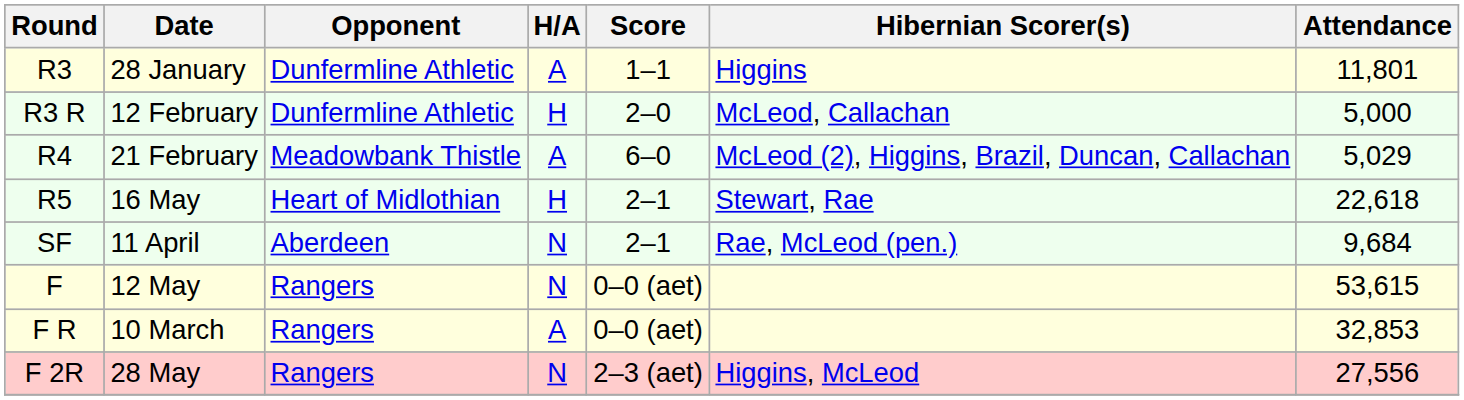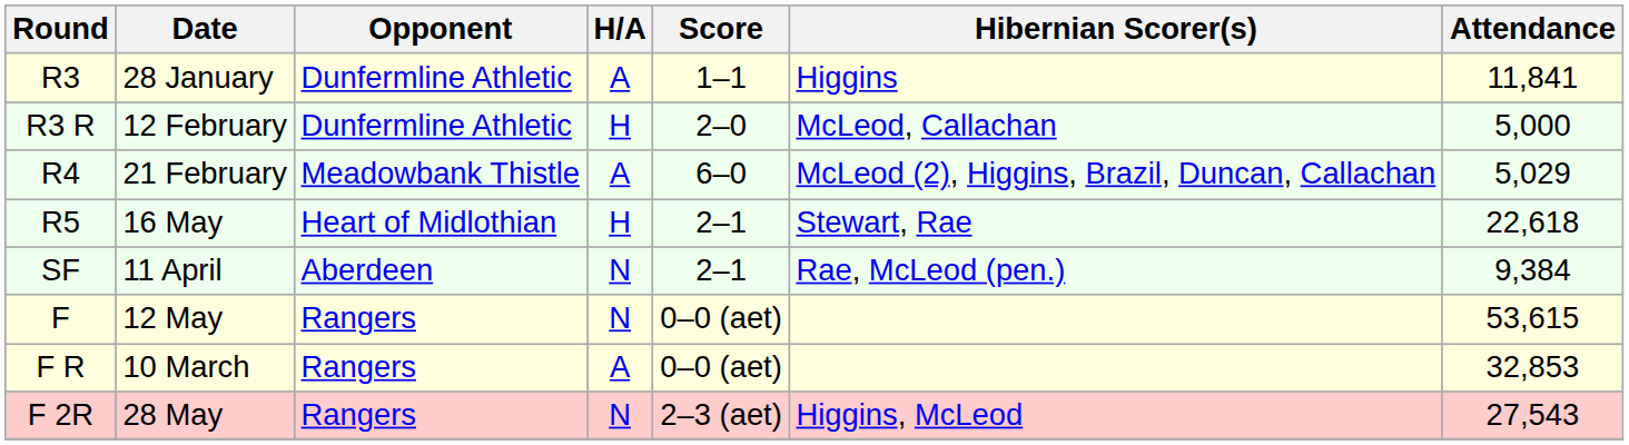 <table class="wikitable" style="text-align:center">
 <tr>
 <th>Round</th>
 <th>Date</th>
 <th>Opponent</th>
 <th>H/A</th>
 <th>Score</th>
 <th>Hibernian Scorer(s)</th>
 <th>Attendance</th>
 </tr>
 <tr bgcolor=#FFFFDD>
 <td>R3</td>
 <td align=left>28 January</td>
 <td align=left><a href='#'>Dunfermline Athletic</a></td>
 <td><a href='#'>A</a></td>
 <td>1–1</td>
 <td align=left><a href='#'>Higgins</a></td>
-<td>11,801</td>
+<td>11,841</td>
 </tr>
 <tr bgcolor=#EEFFEE>
 <td>R3 R</td>
 <td align=left>12 February</td>
 <td align=left><a href='#'>Dunfermline Athletic</a></td>
 <td><a href='#'>H</a></td>
 <td>2–0</td>
 <td align=left><a href='#'>McLeod</a>, <a href='#'>Callachan</a></td>
 <td>5,000</td>
 </tr>
 <tr bgcolor=#EEFFEE>
 <td>R4</td>
 <td align=left>21 February</td>
 <td align=left><a href='#'>Meadowbank Thistle</a></td>
 <td><a href='#'>A</a></td>
 <td>6–0</td>
 <td align=left><a href='#'>McLeod (2)</a>, <a href='#'>Higgins</a>, <a href='#'>Brazil</a>, <a href='#'>Duncan</a>, <a href='#'>Callachan</a></td>
 <td>5,029</td>
 </tr>
 <tr bgcolor=#EEFFEE>
 <td>R5</td>
 <td align=left>16 May</td>
 <td align=left><a href='#'>Heart of Midlothian</a></td>
 <td><a href='#'>H</a></td>
 <td>2–1</td>
 <td align=left><a href='#'>Stewart</a>, <a href='#'>Rae</a></td>
 <td>22,618</td>
 </tr>
 <tr bgcolor=#EEFFEE>
 <td>SF</td>
 <td align=left>11 April</td>
 <td align=left><a href='#'>Aberdeen</a></td>
 <td><a href='#'>N</a></td>
 <td>2–1</td>
 <td align=left><a href='#'>Rae</a>, <a href='#'>McLeod (pen.)</a></td>
-<td>9,684</td>
+<td>9,384</td>
 </tr>
 <tr bgcolor=#FFFFDD>
 <td>F</td>
 <td align=left>12 May</td>
 <td align=left><a href='#'>Rangers</a></td>
 <td><a href='#'>N</a></td>
 <td>0–0 (aet)</td>
 <td align=left></td>
 <td>53,615</td>
 </tr>
 <tr bgcolor=#FFFFDD>
 <td>F R</td>
 <td align=left>10 March</td>
 <td align=left><a href='#'>Rangers</a></td>
 <td><a href='#'>A</a></td>
 <td>0–0 (aet)</td>
 <td align=left></td>
 <td>32,853</td>
 </tr>
 <tr bgcolor=#FFCCCC>
 <td>F 2R</td>
 <td align=left>28 May</td>
 <td align=left><a href='#'>Rangers</a></td>
 <td><a href='#'>N</a></td>
 <td>2–3 (aet)</td>
 <td align=left><a href='#'>Higgins</a>, <a href='#'>McLeod</a></td>
-<td>27,556</td>
+<td>27,543</td>
 </tr>
 <tr>
 </tr>
 </table>
